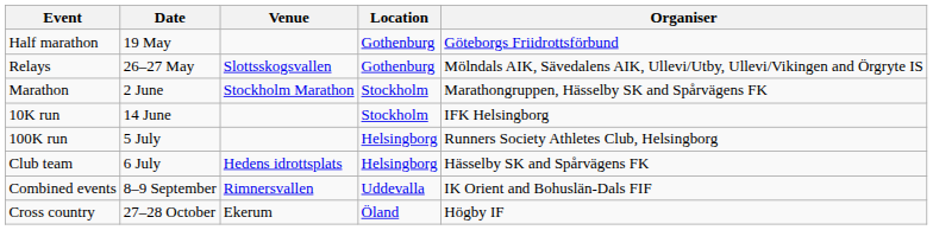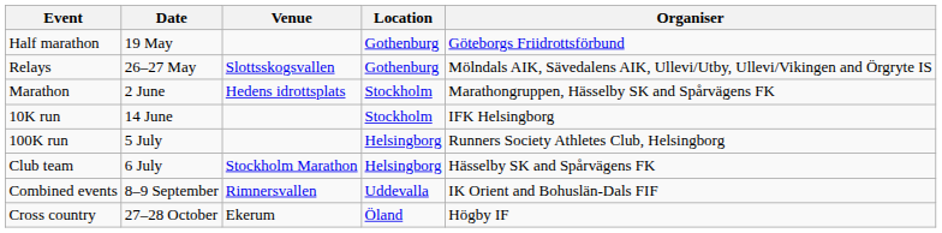 <table class=wikitable>
 <tr>
 <th>Event</th>
 <th>Date</th>
 <th>Venue</th>
 <th>Location</th>
 <th>Organiser</th>
 </tr>
 <tr>
 <td>Half marathon</td>
 <td>19 May</td>
 <td></td>
 <td><a href='#'>Gothenburg</a></td>
 <td><a href='#'>Göteborgs Friidrottsförbund</a></td>
 </tr>
 <tr>
 <td>Relays</td>
 <td>26–27 May</td>
 <td><a href='#'>Slottsskogsvallen</a></td>
 <td><a href='#'>Gothenburg</a></td>
 <td>Mölndals AIK, Sävedalens AIK, Ullevi/Utby, Ullevi/Vikingen and Örgryte IS</td>
 </tr>
 <tr>
 <td>Marathon</td>
 <td>2 June</td>
-<td><a href='#'>Stockholm Marathon</a></td>
+<td><a href='#'>Hedens idrottsplats</a></td>
 <td><a href='#'>Stockholm</a></td>
 <td>Marathongruppen, Hässelby SK and Spårvägens FK</td>
 </tr>
 <tr>
 <td>10K run</td>
 <td>14 June</td>
 <td></td>
 <td><a href='#'>Stockholm</a></td>
 <td>IFK Helsingborg</td>
 </tr>
 <tr>
 <td>100K run</td>
 <td>5 July</td>
 <td></td>
 <td><a href='#'>Helsingborg</a></td>
 <td>Runners Society Athletes Club, Helsingborg</td>
 </tr>
 <tr>
 <td>Club team</td>
 <td>6 July</td>
-<td><a href='#'>Hedens idrottsplats</a></td>
+<td><a href='#'>Stockholm Marathon</a></td>
 <td><a href='#'>Helsingborg</a></td>
 <td>Hässelby SK and Spårvägens FK</td>
 </tr>
 <tr>
 <td>Combined events</td>
 <td>8–9 September</td>
 <td><a href='#'>Rimnersvallen</a></td>
 <td><a href='#'>Uddevalla</a></td>
 <td>IK Orient and Bohuslän-Dals FIF</td>
 </tr>
 <tr>
 <td>Cross country</td>
 <td>27–28 October</td>
 <td>Ekerum</td>
 <td><a href='#'>Öland</a></td>
 <td>Högby IF</td>
 </tr>
 </table>
